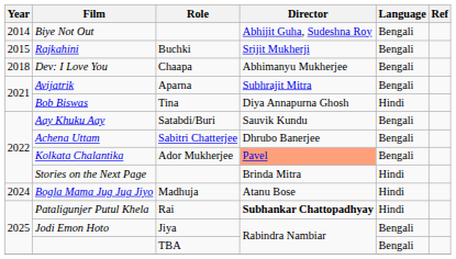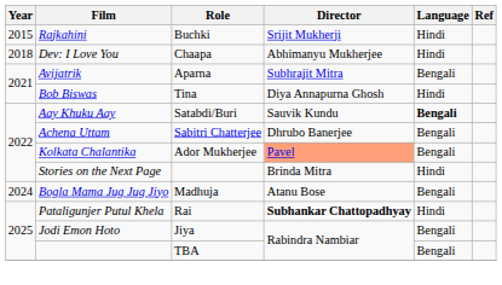 <table class="wikitable">
 <tr>
 <th>Year</th>
 <th>Film</th>
 <th>Role</th>
 <th>Director</th>
 <th>Language</th>
 <th>Ref</th>
 </tr>
 <tr>
-<td>2014</td>
-<td><em>Biye Not Out</em></td>
-<td></td>
-<td><a href='#'>Abhijit Guha</a>, <a href='#'>Sudeshna Roy</a></td>
-<td>Bengali</td>
-<td></td>
-</tr>
-<tr>
 <td>2015</td>
 <td><em><a href='#'>Rajkahini</a></em></td>
 <td>Buchki</td>
 <td><a href='#'>Srijit Mukherji</a></td>
-<td>Bengali</td>
+<td>Hindi</td>
 <td></td>
 </tr>
 <tr>
 <td>2018</td>
 <td><em>Dev: I Love You</em></td>
 <td>Chaapa</td>
 <td>Abhimanyu Mukherjee</td>
-<td>Bengali</td>
+<td>Hindi</td>
 <td></td>
 </tr>
 <tr>
 <td rowspan="2">2021</td>
 <td><em><a href='#'>Avijatrik</a></em></td>
 <td>Aparna</td>
 <td><a href='#'>Subhrajit Mitra</a></td>
 <td>Bengali</td>
 <td></td>
 </tr>
 <tr>
 <td><em><a href='#'>Bob Biswas</a></em></td>
 <td>Tina</td>
 <td>Diya Annapurna Ghosh</td>
 <td>Hindi</td>
 <td></td>
 </tr>
 <tr>
 <td rowspan="4">2022</td>
 <td><em><a href='#'>Aay Khuku Aay</a></em></td>
 <td>Satabdi/Buri</td>
 <td>Sauvik Kundu</td>
-<td>Bengali</td>
+<td><strong>Bengali</strong></td>
 <td></td>
 </tr>
 <tr>
 <td><em><a href='#'>Achena Uttam</a></em></td>
 <td><a href='#'>Sabitri Chatterjee</a></td>
 <td>Dhrubo Banerjee</td>
 <td>Bengali</td>
 <td></td>
 </tr>
 <tr>
 <td><em><a href='#'>Kolkata Chalantika</a></em></td>
 <td>Ador Mukherjee</td>
 <td style="background: lightsalmon;"><a href='#'>Pavel</a></td>
 <td>Bengali</td>
 <td></td>
 </tr>
 <tr>
 <td><em>Stories on the Next Page</em></td>
 <td></td>
 <td>Brinda Mitra</td>
 <td>Hindi</td>
 <td></td>
 </tr>
 <tr>
 <td>2024</td>
 <td><em><a href='#'>Bogla Mama Jug Jug Jiyo</a></em></td>
 <td>Madhuja</td>
 <td>Atanu Bose</td>
-<td>Hindi</td>
+<td>Bengali</td>
 <td></td>
 </tr>
 <tr>
 <td rowspan="3">2025</td>
 <td><em>Pataligunjer Putul Khela</em></td>
 <td>Rai</td>
 <td><strong>Subhankar Chattopadhyay</strong></td>
 <td>Hindi</td>
 <td></td>
 </tr>
 <tr>
 <td><em>Jodi Emon Hoto</em></td>
 <td>Jiya</td>
 <td rowspan="2">Rabindra Nambiar</td>
 <td>Bengali</td>
 <td></td>
 </tr>
 <tr>
 <td></td>
 <td>TBA</td>
 <td>Bengali</td>
 <td></td>
 </tr>
 <tr>
 </tr>
 </table>
